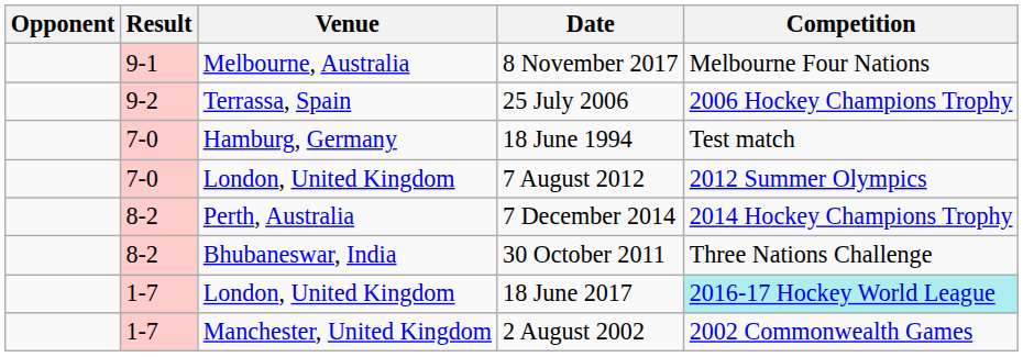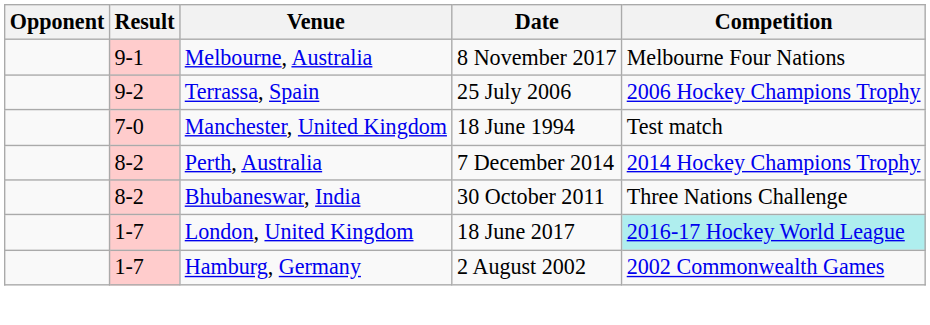 <table class="wikitable">
 <tr>
 <th>Opponent</th>
 <th>Result</th>
 <th>Venue</th>
 <th>Date</th>
 <th>Competition</th>
 </tr>
 <tr>
 <td></td>
 <td style="background:#FFCCCC">9-1</td>
 <td><a href='#'>Melbourne</a>, <a href='#'>Australia</a></td>
 <td>8 November 2017</td>
 <td>Melbourne Four Nations</td>
 </tr>
 <tr>
 <td></td>
 <td style="background:#FFCCCC">9-2</td>
 <td><a href='#'>Terrassa</a>, <a href='#'>Spain</a></td>
 <td>25 July 2006</td>
 <td><a href='#'>2006 Hockey Champions Trophy</a></td>
 </tr>
 <tr>
 <td></td>
 <td style="background:#FFCCCC">7-0</td>
-<td><a href='#'>Hamburg</a>, <a href='#'>Germany</a></td>
+<td><a href='#'>Manchester</a>, <a href='#'>United Kingdom</a></td>
 <td>18 June 1994</td>
 <td>Test match</td>
-</tr>
-<tr>
-<td></td>
-<td style="background:#FFCCCC">7-0</td>
-<td><a href='#'>London</a>, <a href='#'>United Kingdom</a></td>
-<td>7 August 2012</td>
-<td><a href='#'>2012 Summer Olympics</a></td>
 </tr>
 <tr>
 <td></td>
 <td style="background:#FFCCCC">8-2</td>
 <td><a href='#'>Perth</a>, <a href='#'>Australia</a></td>
 <td>7 December 2014</td>
 <td><a href='#'>2014 Hockey Champions Trophy</a></td>
 </tr>
 <tr>
 <td></td>
 <td style="background:#FFCCCC">8-2</td>
 <td><a href='#'>Bhubaneswar</a>, <a href='#'>India</a></td>
 <td>30 October 2011</td>
 <td>Three Nations Challenge</td>
 </tr>
 <tr>
 <td></td>
 <td style="background:#FFCCCC">1-7</td>
 <td><a href='#'>London</a>, <a href='#'>United Kingdom</a></td>
 <td>18 June 2017</td>
 <td style="background: paleturquoise;"><a href='#'>2016-17 Hockey World League</a></td>
 </tr>
 <tr>
 <td></td>
 <td style="background:#FFCCCC">1-7</td>
-<td><a href='#'>Manchester</a>, <a href='#'>United Kingdom</a></td>
+<td><a href='#'>Hamburg</a>, <a href='#'>Germany</a></td>
 <td>2 August 2002</td>
 <td><a href='#'>2002 Commonwealth Games</a></td>
 </tr>
 </table>
